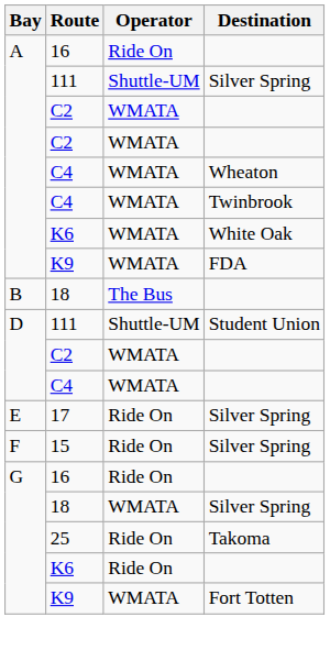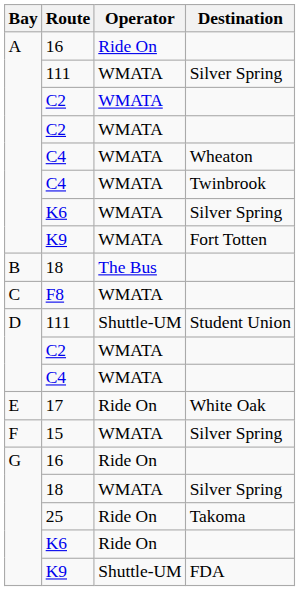 <table class="wikitable">
 <tr>
 <th>Bay</th>
 <th>Route</th>
 <th>Operator</th>
 <th>Destination</th>
 </tr>
 <tr>
 <td rowspan=8 valign=top>A</td>
 <td>16</td>
 <td><a href='#'>Ride On</a></td>
 <td></td>
 </tr>
 <tr>
 <td>111</td>
-<td><a href='#'>Shuttle-UM</a></td>
+<td>WMATA</td>
 <td>Silver Spring</td>
 </tr>
 <tr>
 <td><a href='#'>C2</a></td>
 <td><a href='#'>WMATA</a></td>
 <td></td>
 </tr>
 <tr>
 <td><a href='#'>C2</a></td>
 <td>WMATA</td>
 <td></td>
 </tr>
 <tr>
 <td><a href='#'>C4</a></td>
 <td>WMATA</td>
 <td>Wheaton</td>
 </tr>
 <tr>
 <td><a href='#'>C4</a></td>
 <td>WMATA</td>
 <td>Twinbrook</td>
 </tr>
 <tr>
 <td><a href='#'>K6</a></td>
 <td>WMATA</td>
-<td>White Oak</td>
+<td>Silver Spring</td>
 </tr>
 <tr>
 <td><a href='#'>K9</a></td>
 <td>WMATA</td>
-<td>FDA</td>
+<td>Fort Totten</td>
 </tr>
 <tr>
 <td>B</td>
 <td>18</td>
 <td><a href='#'>The Bus</a></td>
+<td></td>
+</tr>
+<tr>
+<td>C</td>
+<td><a href='#'>F8</a></td>
+<td>WMATA</td>
 <td></td>
 </tr>
 <tr>
 <td rowspan=3 valign=top>D</td>
 <td>111</td>
 <td>Shuttle-UM</td>
 <td>Student Union</td>
 </tr>
 <tr>
 <td><a href='#'>C2</a></td>
 <td>WMATA</td>
 <td></td>
 </tr>
 <tr>
 <td><a href='#'>C4</a></td>
 <td>WMATA</td>
 <td></td>
 </tr>
 <tr>
 <td>E</td>
 <td>17</td>
 <td>Ride On</td>
-<td>Silver Spring</td>
+<td>White Oak</td>
 </tr>
 <tr>
 <td>F</td>
 <td>15</td>
-<td>Ride On</td>
+<td>WMATA</td>
 <td>Silver Spring</td>
 </tr>
 <tr>
 <td rowspan=5 valign=top>G</td>
 <td>16</td>
 <td>Ride On</td>
 <td></td>
 </tr>
 <tr>
 <td>18</td>
 <td>WMATA</td>
 <td>Silver Spring</td>
 </tr>
 <tr>
 <td>25</td>
 <td>Ride On</td>
 <td>Takoma</td>
 </tr>
 <tr>
 <td><a href='#'>K6</a></td>
 <td>Ride On</td>
 <td></td>
 </tr>
 <tr>
 <td><a href='#'>K9</a></td>
-<td>WMATA</td>
-<td>Fort Totten</td>
+<td>Shuttle-UM</td>
+<td>FDA</td>
 </tr>
 </table>
